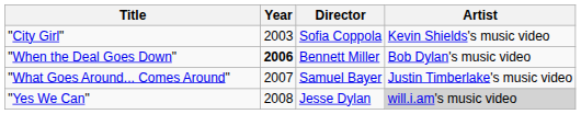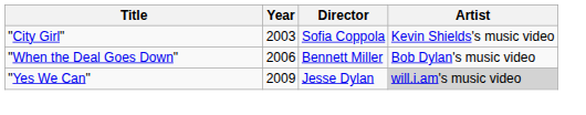 <table class="wikitable">
 <tr>
 <th scope="col" style="width:19em;">Title</th>
 <th>Year</th>
 <th>Director</th>
 <th>Artist</th>
 </tr>
 <tr>
 <td scope="row">"<a href='#'>City Girl</a>"</td>
 <td>2003</td>
 <td><a href='#'>Sofia Coppola</a></td>
 <td><a href='#'>Kevin Shields</a>'s music video</td>
 </tr>
 <tr>
 <td scope="row">"<a href='#'>When the Deal Goes Down</a>"</td>
-<td><strong>2006</strong></td>
+<td>2006</td>
 <td><a href='#'>Bennett Miller</a></td>
 <td><a href='#'>Bob Dylan</a>'s music video</td>
 </tr>
 <tr>
-<td scope="row">"<a href='#'>What Goes Around... Comes Around</a>"</td>
-<td>2007</td>
-<td><a href='#'>Samuel Bayer</a></td>
-<td><a href='#'>Justin Timberlake</a>'s music video</td>
-</tr>
-<tr>
 <td scope="row">"<a href='#'>Yes We Can</a>"</td>
-<td>2008</td>
+<td>2009</td>
 <td><a href='#'>Jesse Dylan</a></td>
 <td style="background: lightgrey;"><a href='#'>will.i.am</a>'s music video</td>
 </tr>
 </table>
